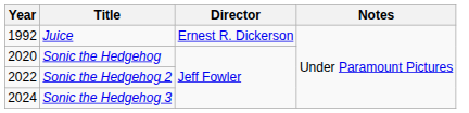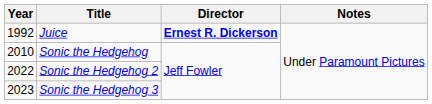 <table class="wikitable">
 <tr>
 <th>Year</th>
 <th>Title</th>
 <th>Director</th>
 <th>Notes</th>
 </tr>
 <tr>
 <td>1992</td>
 <td><em><a href='#'>Juice</a></em></td>
-<td><a href='#'>Ernest R. Dickerson</a></td>
+<td><strong><a href='#'>Ernest R. Dickerson</a></strong></td>
 <td rowspan=4>Under <a href='#'>Paramount Pictures</a></td>
 </tr>
 <tr>
-<td>2020</td>
+<td>2010</td>
 <td><em><a href='#'>Sonic the Hedgehog</a></em></td>
 <td rowspan=3><a href='#'>Jeff Fowler</a></td>
 </tr>
 <tr>
 <td>2022</td>
 <td><em><a href='#'>Sonic the Hedgehog 2</a></em></td>
 </tr>
 <tr>
-<td>2024</td>
+<td>2023</td>
 <td><em><a href='#'>Sonic the Hedgehog 3</a></em></td>
 </tr>
 </table>
